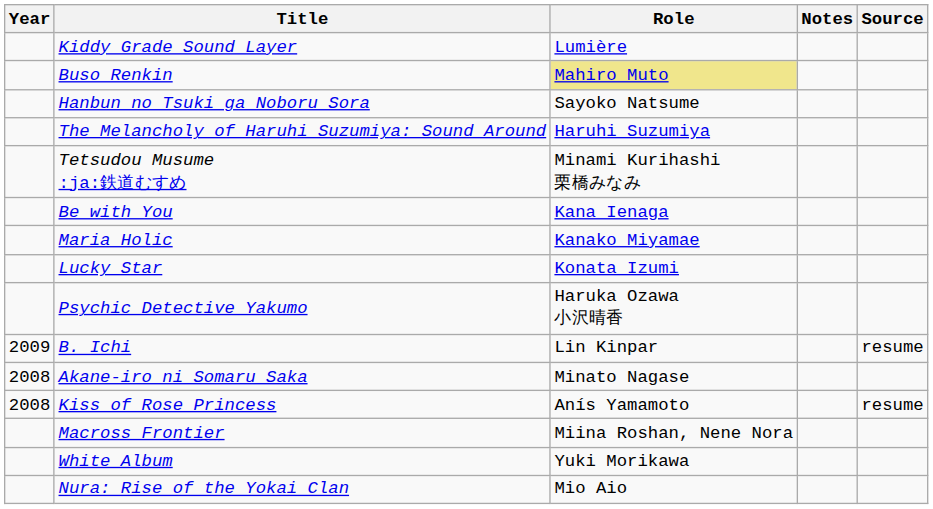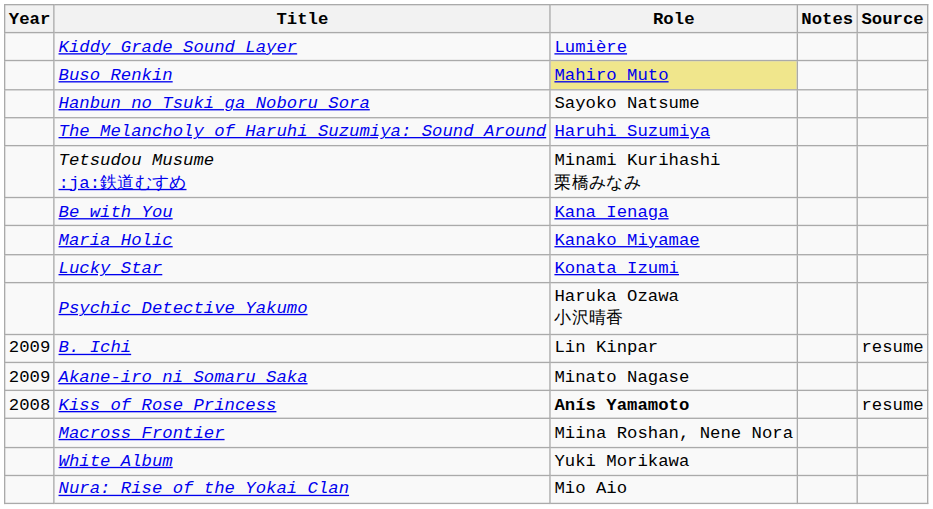 <table class="wikitable sortable plainrowheaders">
 <tr>
 <th>Year</th>
 <th>Title</th>
 <th>Role</th>
 <th class="unsortable">Notes</th>
 <th class="unsortable">Source</th>
 </tr>
 <tr>
 <td></td>
 <td><em><a href='#'>Kiddy Grade Sound Layer</a></em></td>
 <td><a href='#'>Lumière</a></td>
 <td></td>
 <td></td>
 </tr>
 <tr>
 <td></td>
 <td><em><a href='#'>Buso Renkin</a></em></td>
 <td style="background: khaki;"><a href='#'>Mahiro Muto</a></td>
 <td></td>
 <td></td>
 </tr>
 <tr>
 <td></td>
 <td><em><a href='#'>Hanbun no Tsuki ga Noboru Sora</a></em></td>
 <td>Sayoko Natsume</td>
 <td></td>
 <td></td>
 </tr>
 <tr>
 <td></td>
 <td><em><a href='#'>The Melancholy of Haruhi Suzumiya: Sound Around</a></em></td>
 <td><a href='#'>Haruhi Suzumiya</a></td>
 <td></td>
 <td></td>
 </tr>
 <tr>
 <td></td>
 <td><em>Tetsudou Musume</em><br><a href='#'>:ja:鉄道むすめ</a></td>
 <td>Minami Kurihashi<br>栗橋みなみ</td>
 <td></td>
 <td></td>
 </tr>
 <tr>
 <td></td>
 <td><em><a href='#'>Be with You</a></em></td>
 <td><a href='#'>Kana Ienaga</a></td>
 <td></td>
 <td></td>
 </tr>
 <tr>
 <td></td>
 <td><em><a href='#'>Maria Holic</a></em></td>
 <td><a href='#'>Kanako Miyamae</a></td>
 <td></td>
 <td></td>
 </tr>
 <tr>
 <td></td>
 <td><em><a href='#'>Lucky Star</a></em></td>
 <td><a href='#'>Konata Izumi</a></td>
 <td></td>
 <td></td>
 </tr>
 <tr>
 <td></td>
 <td><em><a href='#'>Psychic Detective Yakumo</a></em></td>
 <td>Haruka Ozawa<br>小沢晴香</td>
 <td></td>
 <td></td>
 </tr>
 <tr>
 <td>2009</td>
 <td><em><a href='#'>B. Ichi</a></em></td>
 <td>Lin Kinpar</td>
 <td></td>
 <td>resume</td>
 </tr>
 <tr>
-<td>2008</td>
+<td>2009</td>
 <td><em><a href='#'>Akane-iro ni Somaru Saka</a></em></td>
 <td>Minato Nagase</td>
 <td></td>
 <td></td>
 </tr>
 <tr>
 <td>2008</td>
 <td><em><a href='#'>Kiss of Rose Princess</a></em></td>
-<td>Anís Yamamoto</td>
+<td><strong>Anís Yamamoto</strong></td>
 <td></td>
 <td>resume</td>
 </tr>
 <tr>
 <td></td>
 <td><em><a href='#'>Macross Frontier</a></em></td>
 <td>Miina Roshan, Nene Nora</td>
 <td></td>
 <td></td>
 </tr>
 <tr>
 <td></td>
 <td><em><a href='#'>White Album</a></em></td>
 <td>Yuki Morikawa</td>
 <td></td>
 <td></td>
 </tr>
 <tr>
 <td></td>
 <td><em><a href='#'>Nura: Rise of the Yokai Clan</a></em></td>
 <td>Mio Aio</td>
 <td></td>
 <td></td>
 </tr>
 </table>
